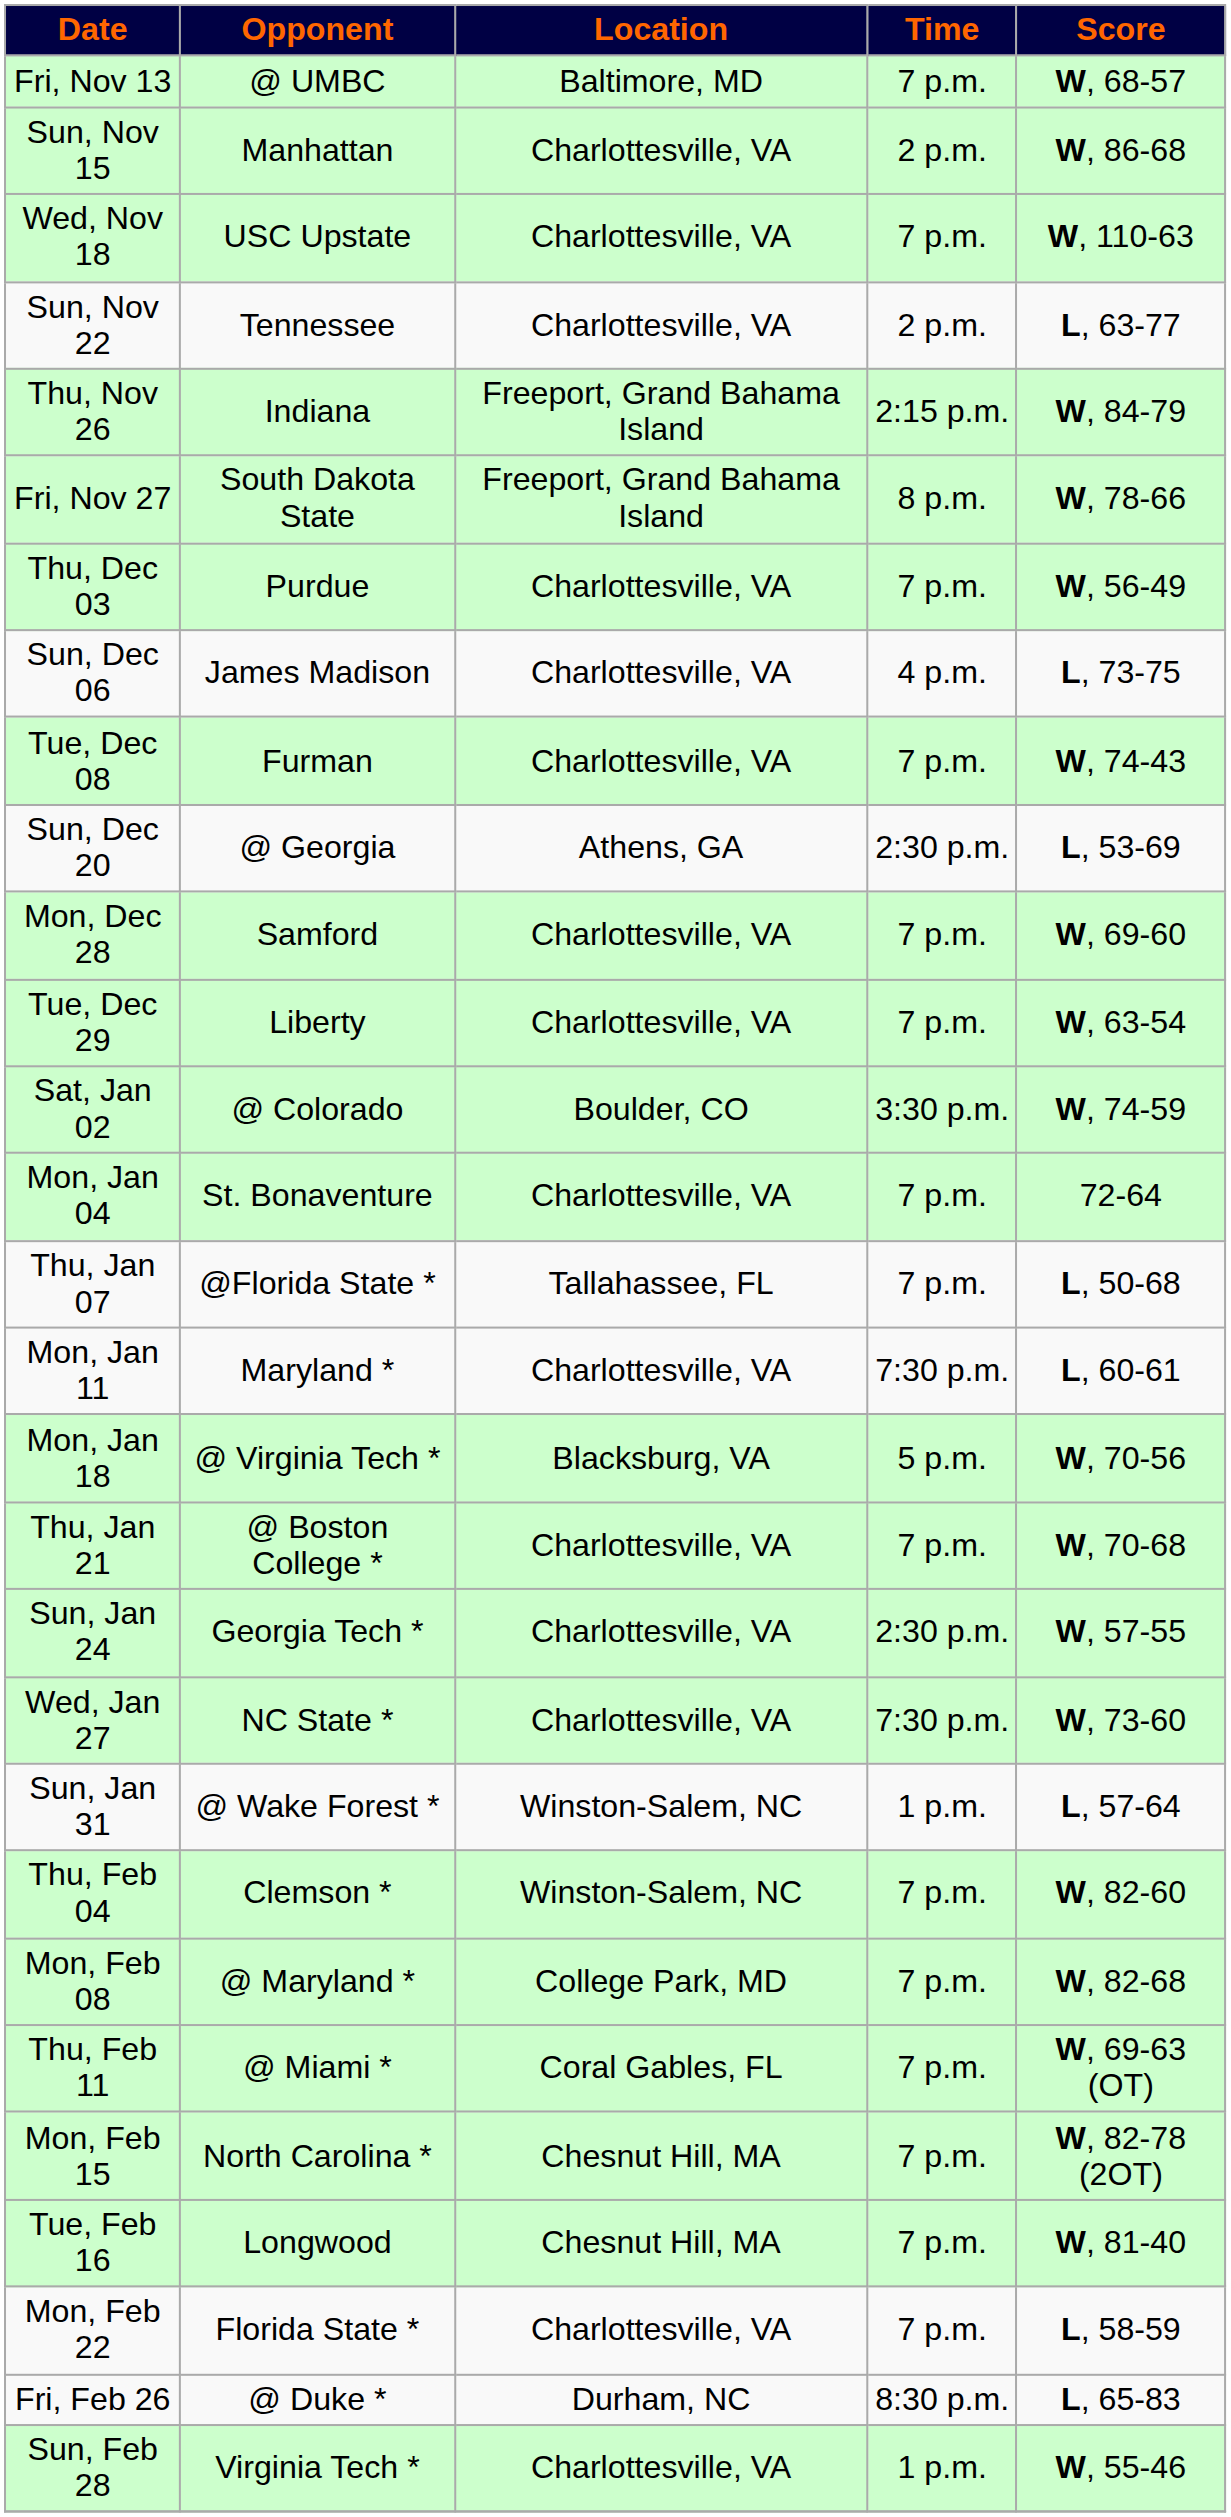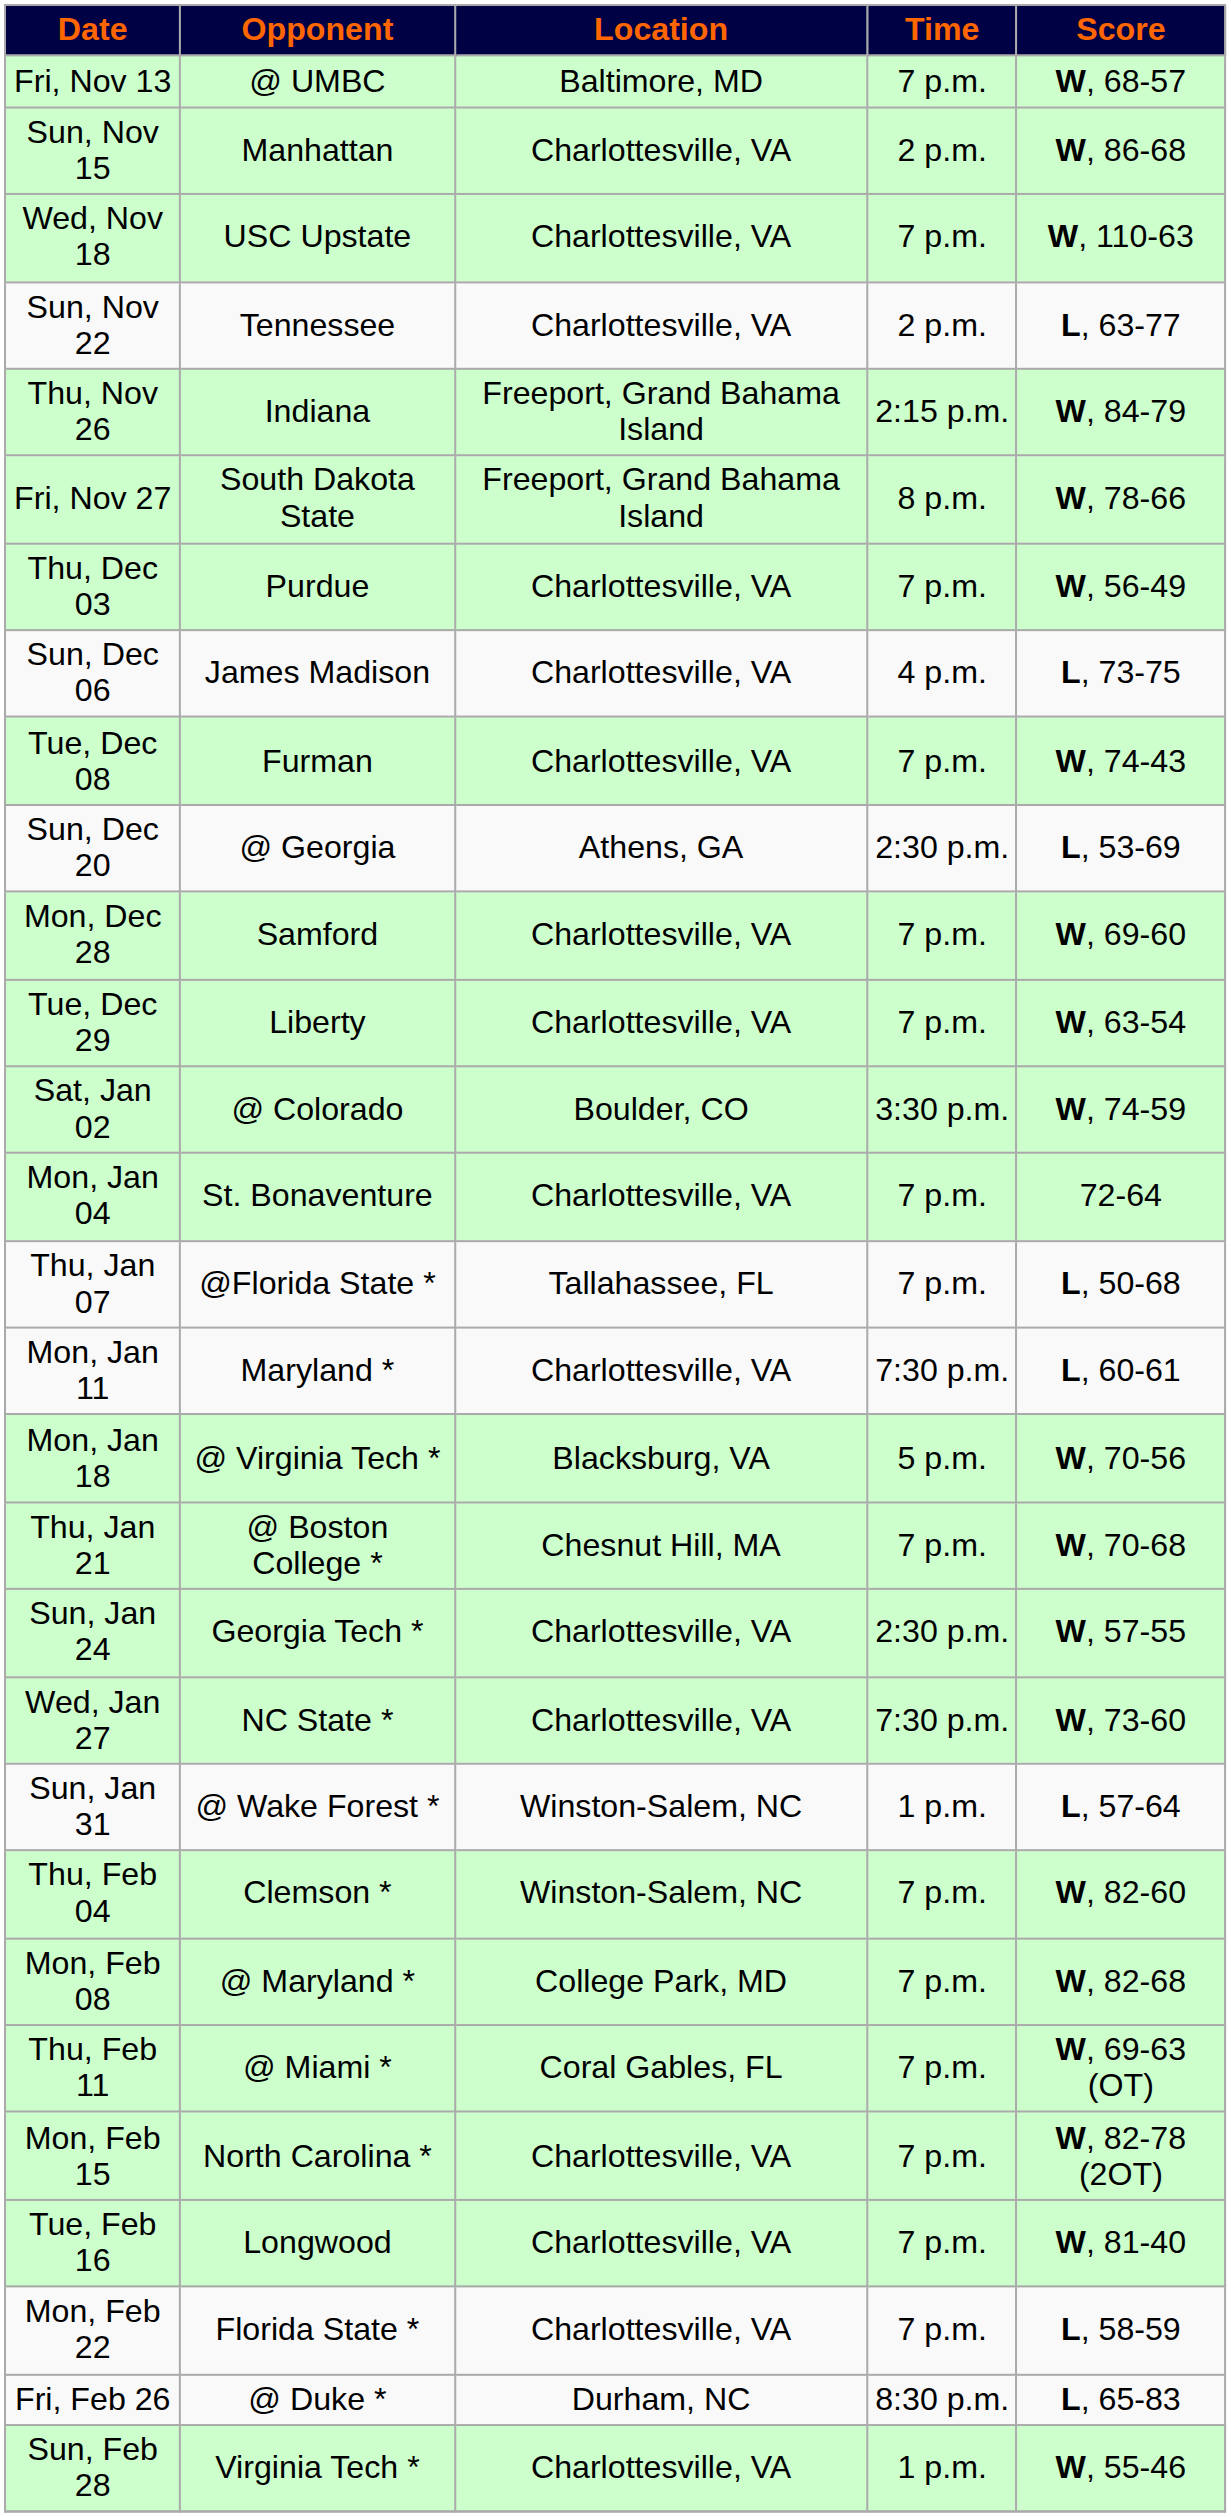 <table class="wikitable" style="text-align:center">
 <tr>
 <th style=" background:#000044;color:#ff6600;">Date</th>
 <th style=" background:#000044;color:#ff6600;">Opponent</th>
 <th style=" background:#000044;color:#ff6600;">Location</th>
 <th style=" background:#000044;color:#ff6600;">Time</th>
 <th style=" background:#000044;color:#ff6600;">Score</th>
 </tr>
 <tr bgcolor="#ccffcc">
 <td>Fri, Nov 13</td>
 <td>@ UMBC</td>
 <td>Baltimore, MD</td>
 <td>7 p.m.</td>
 <td><strong>W</strong>, 68-57</td>
 </tr>
 <tr bgcolor="#ccffcc">
 <td>Sun, Nov 15</td>
 <td>Manhattan</td>
 <td>Charlottesville, VA</td>
 <td>2 p.m.</td>
 <td><strong>W</strong>, 86-68</td>
 </tr>
 <tr bgcolor="#ccffcc">
 <td>Wed, Nov 18</td>
 <td>USC Upstate</td>
 <td>Charlottesville, VA</td>
 <td>7 p.m.</td>
 <td><strong>W</strong>, 110-63</td>
 </tr>
 <tr>
 <td>Sun, Nov 22</td>
 <td>Tennessee</td>
 <td>Charlottesville, VA</td>
 <td>2 p.m.</td>
 <td><strong>L</strong>, 63-77</td>
 </tr>
 <tr bgcolor="#ccffcc">
 <td>Thu, Nov 26</td>
 <td>Indiana</td>
 <td>Freeport, Grand Bahama Island</td>
 <td>2:15 p.m.</td>
 <td><strong>W</strong>, 84-79</td>
 </tr>
 <tr bgcolor="#ccffcc">
 <td>Fri, Nov 27</td>
 <td>South Dakota State</td>
 <td>Freeport, Grand Bahama Island</td>
 <td>8 p.m.</td>
 <td><strong>W</strong>, 78-66</td>
 </tr>
 <tr bgcolor="#ccffcc">
 <td>Thu, Dec 03</td>
 <td>Purdue</td>
 <td>Charlottesville, VA</td>
 <td>7 p.m.</td>
 <td><strong>W</strong>, 56-49</td>
 </tr>
 <tr>
 <td>Sun, Dec 06</td>
 <td>James Madison</td>
 <td>Charlottesville, VA</td>
 <td>4 p.m.</td>
 <td><strong>L</strong>, 73-75</td>
 </tr>
 <tr bgcolor="#ccffcc">
 <td>Tue, Dec 08</td>
 <td>Furman</td>
 <td>Charlottesville, VA</td>
 <td>7 p.m.</td>
 <td><strong>W</strong>, 74-43</td>
 </tr>
 <tr>
 <td>Sun, Dec 20</td>
 <td>@ Georgia</td>
 <td>Athens, GA</td>
 <td>2:30 p.m.</td>
 <td><strong>L</strong>, 53-69</td>
 </tr>
 <tr bgcolor="#ccffcc">
 <td>Mon, Dec 28</td>
 <td>Samford</td>
 <td>Charlottesville, VA</td>
 <td>7 p.m.</td>
 <td><strong>W</strong>, 69-60</td>
 </tr>
 <tr bgcolor="#ccffcc">
 <td>Tue, Dec 29</td>
 <td>Liberty</td>
 <td>Charlottesville, VA</td>
 <td>7 p.m.</td>
 <td><strong>W</strong>, 63-54</td>
 </tr>
 <tr bgcolor="#ccffcc">
 <td>Sat, Jan 02</td>
 <td>@ Colorado</td>
 <td>Boulder, CO</td>
 <td>3:30 p.m.</td>
 <td><strong>W</strong>, 74-59</td>
 </tr>
 <tr bgcolor="#ccffcc">
 <td>Mon, Jan 04</td>
 <td>St. Bonaventure</td>
 <td>Charlottesville, VA</td>
 <td>7 p.m.</td>
 <td>72-64</td>
 </tr>
 <tr>
 <td>Thu, Jan 07</td>
 <td>@Florida State *</td>
 <td>Tallahassee, FL</td>
 <td>7 p.m.</td>
 <td><strong>L</strong>, 50-68</td>
 </tr>
 <tr>
 <td>Mon, Jan 11</td>
 <td>Maryland *</td>
 <td>Charlottesville, VA</td>
 <td>7:30 p.m.</td>
 <td><strong>L</strong>, 60-61</td>
 </tr>
 <tr bgcolor="#ccffcc">
 <td>Mon, Jan 18</td>
 <td>@ Virginia Tech *</td>
 <td>Blacksburg, VA</td>
 <td>5 p.m.</td>
 <td><strong>W</strong>, 70-56</td>
 </tr>
 <tr bgcolor="#ccffcc">
 <td>Thu, Jan 21</td>
 <td>@ Boston College *</td>
-<td>Charlottesville, VA</td>
+<td>Chesnut Hill, MA</td>
 <td>7 p.m.</td>
 <td><strong>W</strong>, 70-68</td>
 </tr>
 <tr bgcolor="#ccffcc">
 <td>Sun, Jan 24</td>
 <td>Georgia Tech *</td>
 <td>Charlottesville, VA</td>
 <td>2:30 p.m.</td>
 <td><strong>W</strong>, 57-55</td>
 </tr>
 <tr bgcolor="#ccffcc">
 <td>Wed, Jan 27</td>
 <td>NC State *</td>
 <td>Charlottesville, VA</td>
 <td>7:30 p.m.</td>
 <td><strong>W</strong>, 73-60</td>
 </tr>
 <tr>
 <td>Sun, Jan 31</td>
 <td>@ Wake Forest *</td>
 <td>Winston-Salem, NC</td>
 <td>1 p.m.</td>
 <td><strong>L</strong>, 57-64</td>
 </tr>
 <tr bgcolor="#ccffcc">
 <td>Thu, Feb 04</td>
 <td>Clemson *</td>
 <td>Winston-Salem, NC</td>
 <td>7 p.m.</td>
 <td><strong>W</strong>, 82-60</td>
 </tr>
 <tr bgcolor="#ccffcc">
 <td>Mon, Feb 08</td>
 <td>@ Maryland *</td>
 <td>College Park, MD</td>
 <td>7 p.m.</td>
 <td><strong>W</strong>, 82-68</td>
 </tr>
 <tr bgcolor="#ccffcc">
 <td>Thu, Feb 11</td>
 <td>@ Miami *</td>
 <td>Coral Gables, FL</td>
 <td>7 p.m.</td>
 <td><strong>W</strong>, 69-63 (OT)</td>
 </tr>
 <tr bgcolor="#ccffcc">
 <td>Mon, Feb 15</td>
 <td>North Carolina *</td>
-<td>Chesnut Hill, MA</td>
+<td>Charlottesville, VA</td>
 <td>7 p.m.</td>
 <td><strong>W</strong>, 82-78 (2OT)</td>
 </tr>
 <tr bgcolor="#ccffcc">
 <td>Tue, Feb 16</td>
 <td>Longwood</td>
-<td>Chesnut Hill, MA</td>
+<td>Charlottesville, VA</td>
 <td>7 p.m.</td>
 <td><strong>W</strong>, 81-40</td>
 </tr>
 <tr>
 <td>Mon, Feb 22</td>
 <td>Florida State *</td>
 <td>Charlottesville, VA</td>
 <td>7 p.m.</td>
 <td><strong>L</strong>, 58-59</td>
 </tr>
 <tr>
 <td>Fri, Feb 26</td>
 <td>@ Duke *</td>
 <td>Durham, NC</td>
 <td>8:30 p.m.</td>
 <td><strong>L</strong>, 65-83</td>
 </tr>
 <tr bgcolor="#ccffcc">
 <td>Sun, Feb 28</td>
 <td>Virginia Tech *</td>
 <td>Charlottesville, VA</td>
 <td>1 p.m.</td>
 <td><strong>W</strong>, 55-46</td>
 </tr>
 <tr>
 </tr>
 </table>
